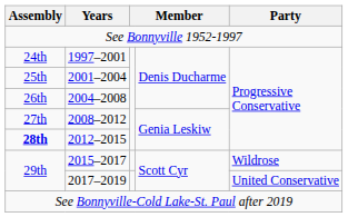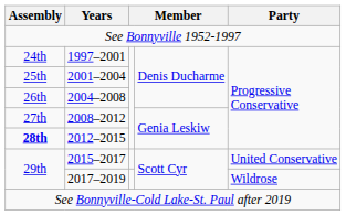 <table class="wikitable" align=right>
 <tr>
 <th>Assembly</th>
 <th>Years</th>
 <th colspan="2">Member</th>
 <th>Party</th>
 </tr>
 <tr>
 <td align="center" colspan=6><em>See <a href='#'>Bonnyville</a> 1952-1997</em></td>
 </tr>
 <tr>
 <td align="center"><a href='#'>24th</a></td>
 <td><a href='#'>1997</a>–2001</td>
 <td rowspan=5 ></td>
 <td rowspan=3><a href='#'>Denis Ducharme</a></td>
 <td rowspan=5><a href='#'>Progressive <br>Conservative</a></td>
 </tr>
 <tr>
 <td align="center"><a href='#'>25th</a></td>
 <td><a href='#'>2001</a>–2004</td>
 </tr>
 <tr>
 <td align="center"><a href='#'>26th</a></td>
 <td><a href='#'>2004</a>–2008</td>
 </tr>
 <tr>
 <td align="center"><a href='#'>27th</a></td>
 <td><a href='#'>2008</a>–2012</td>
 <td rowspan=2><a href='#'>Genia Leskiw</a></td>
 </tr>
 <tr>
 <td align="center"><strong><a href='#'>28th</a></strong></td>
 <td><a href='#'>2012</a>–2015</td>
 </tr>
 <tr>
 <td align="center" rowspan=2><a href='#'>29th</a></td>
 <td><a href='#'>2015</a>–2017</td>
 <td></td>
 <td rowspan=2><a href='#'>Scott Cyr</a></td>
-<td><a href='#'>Wildrose</a></td>
+<td><a href='#'>United Conservative</a></td>
 </tr>
 <tr>
 <td>2017–2019</td>
 <td></td>
-<td><a href='#'>United Conservative</a></td>
+<td><a href='#'>Wildrose</a></td>
 </tr>
 <tr>
 <td colspan=6 align=center><em>See <a href='#'>Bonnyville-Cold Lake-St. Paul</a> after 2019</em></td>
 </tr>
 </table>
